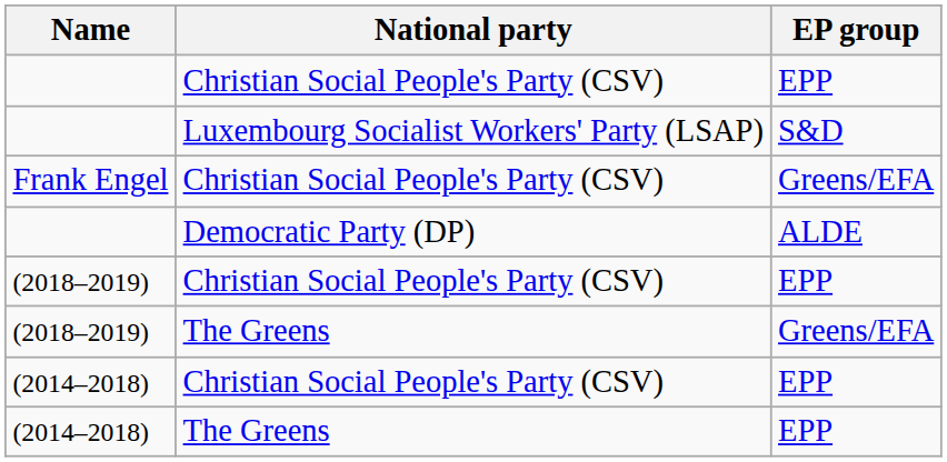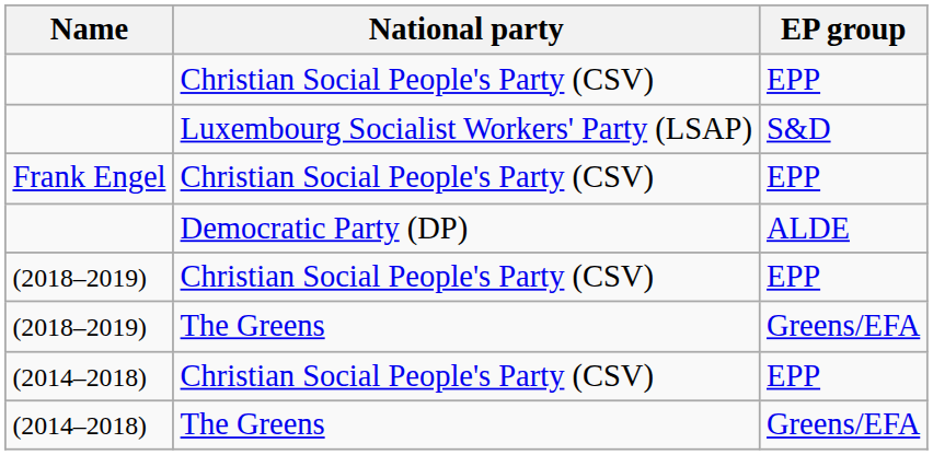 <table class="sortable wikitable">
 <tr>
 <th>Name</th>
 <th>National party</th>
 <th>EP group</th>
 </tr>
 <tr>
 <td></td>
 <td> <a href='#'>Christian Social People's Party</a> (CSV)</td>
 <td> <a href='#'>EPP</a></td>
 </tr>
 <tr>
 <td></td>
 <td> <a href='#'>Luxembourg Socialist Workers' Party</a> (LSAP)</td>
 <td> <a href='#'>S&D</a></td>
 </tr>
 <tr>
 <td><a href='#'>Frank Engel</a></td>
 <td> <a href='#'>Christian Social People's Party</a> (CSV)</td>
-<td> <a href='#'>Greens/EFA</a></td>
+<td> <a href='#'>EPP</a></td>
 </tr>
 <tr>
 <td></td>
 <td> <a href='#'>Democratic Party</a> (DP)</td>
 <td> <a href='#'>ALDE</a></td>
 </tr>
 <tr>
 <td> <small>(2018–2019)</small></td>
 <td> <a href='#'>Christian Social People's Party</a> (CSV)</td>
 <td> <a href='#'>EPP</a></td>
 </tr>
 <tr>
 <td> <small>(2018–2019)</small></td>
 <td> <a href='#'>The Greens</a></td>
 <td> <a href='#'>Greens/EFA</a></td>
 </tr>
 <tr>
 <td> <small>(2014–2018)</small></td>
 <td> <a href='#'>Christian Social People's Party</a> (CSV)</td>
 <td> <a href='#'>EPP</a></td>
 </tr>
 <tr>
 <td> <small>(2014–2018)</small></td>
 <td> <a href='#'>The Greens</a></td>
-<td> <a href='#'>EPP</a></td>
+<td> <a href='#'>Greens/EFA</a></td>
 </tr>
 </table>
